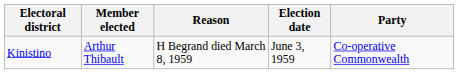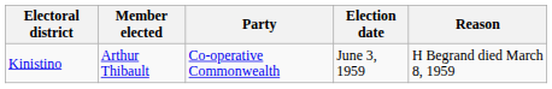 <table class="wikitable sortable">
 <tr>
 <th>Electoral district</th>
 <th>Member elected</th>
+<th>Party</th>
+<th>Election date</th>
 <th>Reason</th>
-<th>Election date</th>
-<th>Party</th>
 </tr>
 <tr>
 <td><a href='#'>Kinistino</a></td>
 <td><a href='#'>Arthur Thibault</a></td>
+<td><a href='#'>Co-operative Commonwealth</a></td>
+<td>June 3, 1959</td>
 <td>H Begrand died March 8, 1959</td>
-<td>June 3, 1959</td>
-<td><a href='#'>Co-operative Commonwealth</a></td>
 </tr>
 </table>
